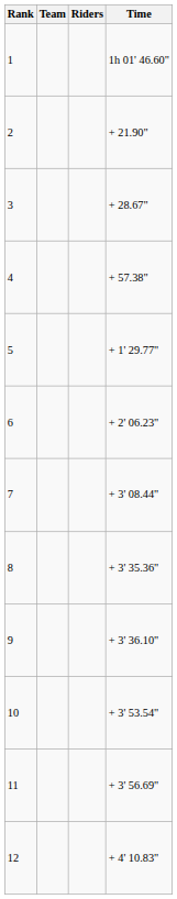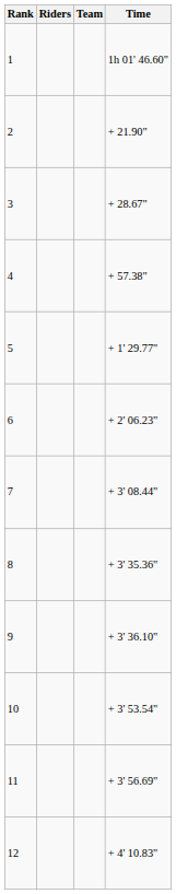 <table class="wikitable" style="font-size:95%; text-align:left;">
 <tr>
 <th>Rank</th>
+<th>Riders</th>
 <th>Team</th>
-<th>Riders</th>
 <th>Time</th>
 </tr>
 <tr>
 <td>1</td>
+<td><br><br><br><br><br></td>
 <td> </td>
-<td><br><br><br><br><br></td>
 <td>1h 01' 46.60"</td>
 </tr>
 <tr>
 <td>2</td>
+<td><br><br><br><br><br></td>
 <td> </td>
-<td><br><br><br><br><br></td>
 <td>+ 21.90"</td>
 </tr>
 <tr>
 <td>3</td>
+<td><br><br><br><br><br></td>
 <td> </td>
-<td><br><br><br><br><br></td>
 <td>+ 28.67"</td>
 </tr>
 <tr>
 <td>4</td>
+<td><br><br><br><br><br></td>
 <td> </td>
-<td><br><br><br><br><br></td>
 <td>+ 57.38"</td>
 </tr>
 <tr>
 <td>5</td>
+<td><br><br><br><br><br></td>
 <td> </td>
-<td><br><br><br><br><br></td>
 <td>+ 1' 29.77"</td>
 </tr>
 <tr>
 <td>6</td>
+<td><br><br><br><br><br></td>
 <td> </td>
-<td><br><br><br><br><br></td>
 <td>+ 2' 06.23"</td>
 </tr>
 <tr>
 <td>7</td>
+<td><br><br><br><br><br></td>
 <td> </td>
-<td><br><br><br><br><br></td>
 <td>+ 3' 08.44"</td>
 </tr>
 <tr>
 <td>8</td>
+<td><br><br><br><br><br></td>
 <td> </td>
-<td><br><br><br><br><br></td>
 <td>+ 3' 35.36"</td>
 </tr>
 <tr>
 <td>9</td>
+<td><br><br><br><br><br></td>
 <td> </td>
-<td><br><br><br><br><br></td>
 <td>+ 3' 36.10"</td>
 </tr>
 <tr>
 <td>10</td>
+<td><br><br><br><br><br></td>
 <td> </td>
-<td><br><br><br><br><br></td>
 <td>+ 3' 53.54"</td>
 </tr>
 <tr>
 <td>11</td>
+<td><br><br><br><br><br></td>
 <td> </td>
-<td><br><br><br><br><br></td>
 <td>+ 3' 56.69"</td>
 </tr>
 <tr>
 <td>12</td>
+<td><br><br><br><br><br></td>
 <td> </td>
-<td><br><br><br><br><br></td>
 <td>+ 4' 10.83"</td>
 </tr>
 </table>
